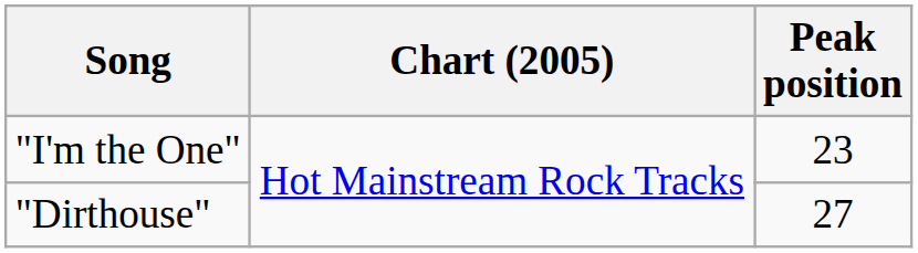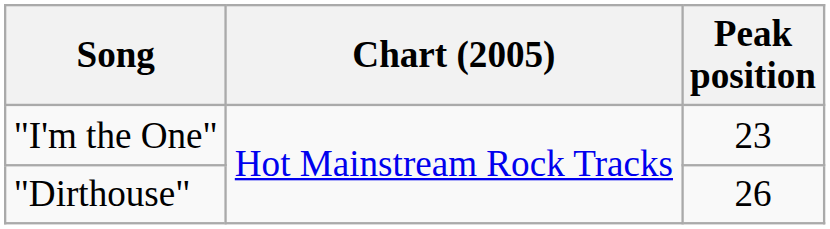 <table class="wikitable">
 <tr>
 <th>Song</th>
 <th>Chart (2005)</th>
 <th>Peak<br>position</th>
 </tr>
 <tr>
 <td>"I'm the One"</td>
 <td rowspan="2"><a href='#'>Hot Mainstream Rock Tracks</a></td>
 <td align="center">23</td>
 </tr>
 <tr>
 <td>"Dirthouse"</td>
-<td align="center">27</td>
+<td align="center">26</td>
 </tr>
 </table>
